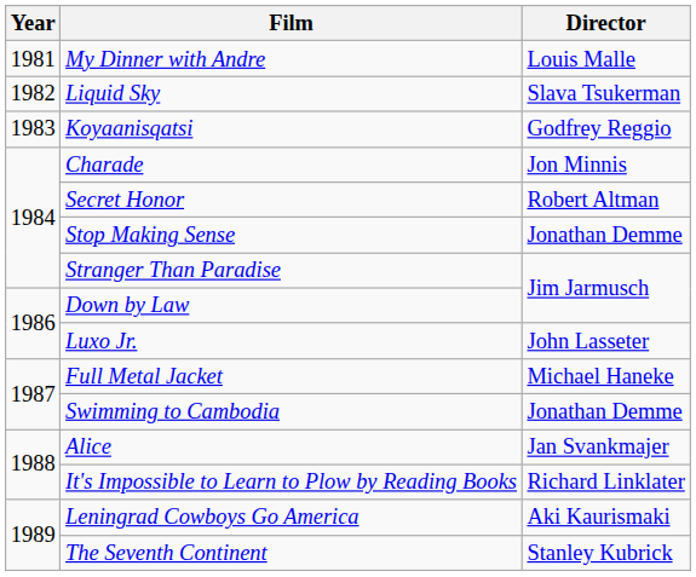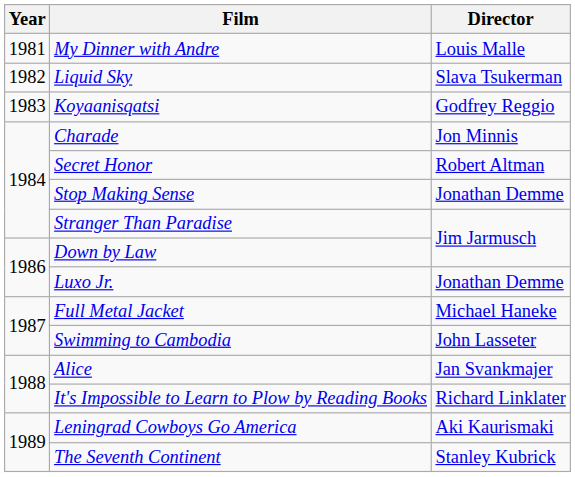 <table class="wikitable sortable">
 <tr>
 <th scope="col">Year</th>
 <th scope="col">Film</th>
 <th scope="col">Director</th>
 </tr>
 <tr>
 <td>1981</td>
 <td><em><a href='#'>My Dinner with Andre</a></em></td>
 <td><a href='#'>Louis Malle</a></td>
 </tr>
 <tr>
 <td>1982</td>
 <td><em><a href='#'>Liquid Sky</a></em></td>
 <td><a href='#'>Slava Tsukerman</a></td>
 </tr>
 <tr>
 <td>1983</td>
 <td><em><a href='#'>Koyaanisqatsi</a></em></td>
 <td><a href='#'>Godfrey Reggio</a></td>
 </tr>
 <tr>
 <td rowspan="4">1984</td>
 <td><em><a href='#'>Charade</a></em></td>
 <td><a href='#'>Jon Minnis</a></td>
 </tr>
 <tr>
 <td><em><a href='#'>Secret Honor</a></em></td>
 <td><a href='#'>Robert Altman</a></td>
 </tr>
 <tr>
 <td><em><a href='#'>Stop Making Sense</a></em></td>
 <td><a href='#'>Jonathan Demme</a></td>
 </tr>
 <tr>
 <td><em><a href='#'>Stranger Than Paradise</a></em></td>
 <td rowspan="2"><a href='#'>Jim Jarmusch</a></td>
 </tr>
 <tr>
 <td rowspan="2">1986</td>
 <td><em><a href='#'>Down by Law</a></em></td>
 </tr>
 <tr>
 <td><em><a href='#'>Luxo Jr.</a></em></td>
-<td><a href='#'>John Lasseter</a></td>
+<td><a href='#'>Jonathan Demme</a></td>
 </tr>
 <tr>
 <td rowspan="2">1987</td>
 <td><em><a href='#'>Full Metal Jacket</a></em></td>
 <td><a href='#'>Michael Haneke</a></td>
 </tr>
 <tr>
 <td><em><a href='#'>Swimming to Cambodia</a></em></td>
-<td><a href='#'>Jonathan Demme</a></td>
+<td><a href='#'>John Lasseter</a></td>
 </tr>
 <tr>
 <td rowspan="2">1988</td>
 <td><em><a href='#'>Alice</a></em></td>
 <td><a href='#'>Jan Svankmajer</a></td>
 </tr>
 <tr>
 <td><em><a href='#'>It's Impossible to Learn to Plow by Reading Books</a></em></td>
 <td><a href='#'>Richard Linklater</a></td>
 </tr>
 <tr>
 <td rowspan="2">1989</td>
 <td><em><a href='#'>Leningrad Cowboys Go America</a></em></td>
 <td><a href='#'>Aki Kaurismaki</a></td>
 </tr>
 <tr>
 <td><em><a href='#'>The Seventh Continent</a></em></td>
 <td><a href='#'>Stanley Kubrick</a></td>
 </tr>
 </table>
